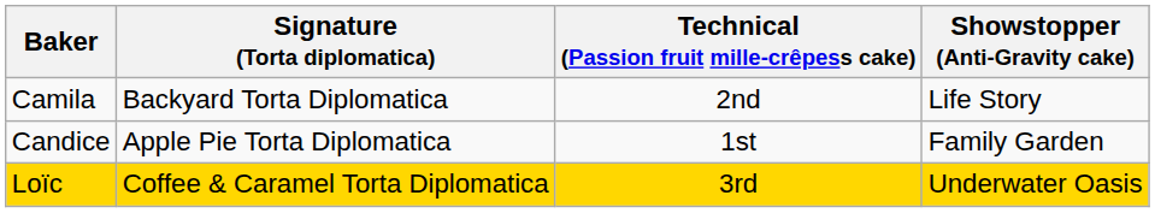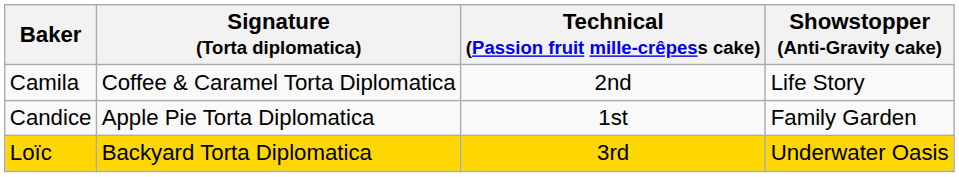 <table class="wikitable" style="text-align:center;">
 <tr>
 <th>Baker</th>
 <th>Signature<br><small>(Torta diplomatica)</small></th>
 <th>Technical<br><small>(<a href='#'>Passion fruit</a> <a href='#'>mille-crêpes</a>s cake)</small></th>
 <th>Showstopper<br><small>(Anti-Gravity cake)</small></th>
 </tr>
 <tr>
 <td align="left">Camila</td>
-<td align="left">Backyard Torta Diplomatica</td>
+<td align="left">Coffee & Caramel Torta Diplomatica</td>
 <td>2nd</td>
 <td align="left">Life Story</td>
 </tr>
 <tr>
 <td align="left">Candice</td>
 <td align="left">Apple Pie Torta Diplomatica</td>
 <td>1st</td>
 <td align="left">Family Garden</td>
 </tr>
 <tr bgcolor=gold>
 <td align="left">Loïc</td>
-<td align="left">Coffee & Caramel Torta Diplomatica</td>
+<td align="left">Backyard Torta Diplomatica</td>
 <td>3rd</td>
 <td align="left">Underwater Oasis</td>
 </tr>
 </table>
